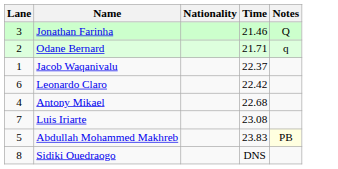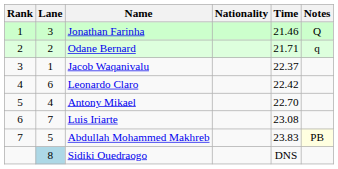 <table class="wikitable sortable" style="text-align:center">
 <tr>
+<th>Rank</th>
 <th>Lane</th>
 <th>Name</th>
 <th>Nationality</th>
 <th>Time</th>
 <th>Notes</th>
 </tr>
 <tr bgcolor=ccffcc>
+<td>1</td>
 <td>3</td>
 <td align=left><a href='#'>Jonathan Farinha</a></td>
 <td align=left></td>
 <td>21.46</td>
 <td>Q</td>
 </tr>
 <tr bgcolor=ddffdd>
 <td>2</td>
+<td>2</td>
 <td align=left><a href='#'>Odane Bernard</a></td>
 <td align=left></td>
 <td>21.71</td>
 <td>q</td>
 </tr>
 <tr>
+<td>3</td>
 <td>1</td>
 <td align=left><a href='#'>Jacob Waqanivalu</a></td>
 <td align=left></td>
 <td>22.37</td>
 <td></td>
 </tr>
 <tr>
+<td>4</td>
 <td>6</td>
 <td align=left><a href='#'>Leonardo Claro</a></td>
 <td align=left></td>
 <td>22.42</td>
 <td></td>
 </tr>
 <tr>
+<td>5</td>
 <td>4</td>
 <td align=left><a href='#'>Antony Mikael</a></td>
 <td align=left></td>
-<td>22.68</td>
+<td>22.70</td>
 <td></td>
 </tr>
 <tr>
+<td>6</td>
 <td>7</td>
 <td align=left><a href='#'>Luis Iriarte</a></td>
 <td align=left></td>
 <td>23.08</td>
 <td></td>
 </tr>
 <tr>
+<td>7</td>
 <td>5</td>
 <td align=left><a href='#'>Abdullah Mohammed Makhreb</a></td>
 <td align=left></td>
 <td>23.83</td>
 <td style="background: lightyellow;">PB</td>
 </tr>
 <tr>
-<td>8</td>
+<td></td>
+<td style="background: lightblue;">8</td>
 <td align=left><a href='#'>Sidiki Ouedraogo</a></td>
 <td align=left></td>
 <td>DNS</td>
 <td></td>
 </tr>
 </table>
